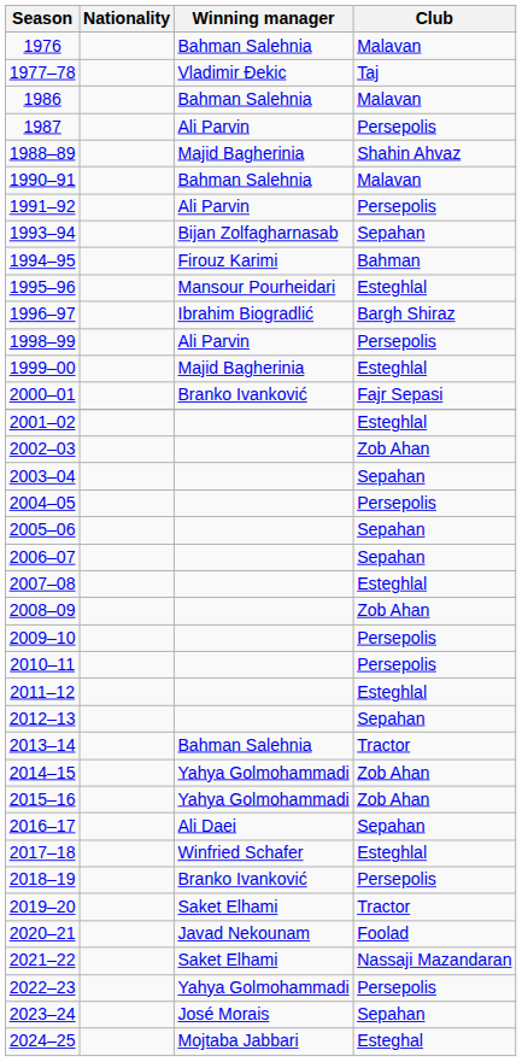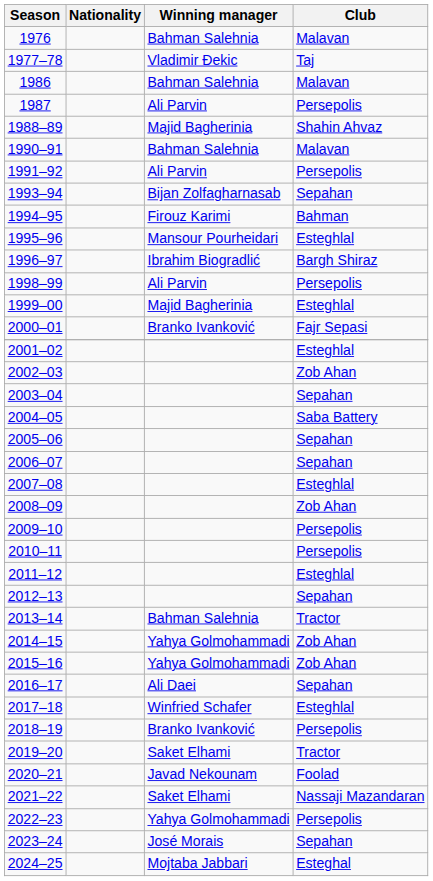 <table class="sortable wikitable">
 <tr>
 <th>Season</th>
 <th>Nationality</th>
 <th>Winning manager</th>
 <th>Club</th>
 </tr>
 <tr>
 <td align=center><a href='#'>1976</a></td>
 <td></td>
 <td><a href='#'>Bahman Salehnia</a></td>
 <td><a href='#'>Malavan</a></td>
 </tr>
 <tr>
 <td align=center><a href='#'>1977–78</a></td>
 <td></td>
 <td><a href='#'>Vladimir Đekic</a></td>
 <td><a href='#'>Taj</a></td>
 </tr>
 <tr>
 <td align=center><a href='#'>1986</a></td>
 <td></td>
 <td><a href='#'>Bahman Salehnia</a></td>
 <td><a href='#'>Malavan</a></td>
 </tr>
 <tr>
 <td align=center><a href='#'>1987</a></td>
 <td></td>
 <td><a href='#'>Ali Parvin</a></td>
 <td><a href='#'>Persepolis</a></td>
 </tr>
 <tr>
 <td align=center><a href='#'>1988–89</a></td>
 <td></td>
 <td><a href='#'>Majid Bagherinia</a></td>
 <td><a href='#'>Shahin Ahvaz</a></td>
 </tr>
 <tr>
 <td align=center><a href='#'>1990–91</a></td>
 <td></td>
 <td><a href='#'>Bahman Salehnia</a></td>
 <td><a href='#'>Malavan</a></td>
 </tr>
 <tr>
 <td align=center><a href='#'>1991–92</a></td>
 <td></td>
 <td><a href='#'>Ali Parvin</a></td>
 <td><a href='#'>Persepolis</a></td>
 </tr>
 <tr>
 <td align=center><a href='#'>1993–94</a></td>
 <td></td>
 <td><a href='#'>Bijan Zolfagharnasab</a></td>
 <td><a href='#'>Sepahan</a></td>
 </tr>
 <tr>
 <td align=center><a href='#'>1994–95</a></td>
 <td></td>
 <td><a href='#'>Firouz Karimi</a></td>
 <td><a href='#'>Bahman</a></td>
 </tr>
 <tr>
 <td align=center><a href='#'>1995–96</a></td>
 <td></td>
 <td><a href='#'>Mansour Pourheidari</a></td>
 <td><a href='#'>Esteghlal</a></td>
 </tr>
 <tr>
 <td align=center><a href='#'>1996–97</a></td>
 <td></td>
 <td><a href='#'>Ibrahim Biogradlić</a></td>
 <td><a href='#'>Bargh Shiraz</a></td>
 </tr>
 <tr>
 <td align=center><a href='#'>1998–99</a></td>
 <td></td>
 <td><a href='#'>Ali Parvin</a></td>
 <td><a href='#'>Persepolis</a></td>
 </tr>
 <tr>
 <td align=center><a href='#'>1999–00</a></td>
 <td></td>
 <td><a href='#'>Majid Bagherinia</a></td>
 <td><a href='#'>Esteghlal</a></td>
 </tr>
 <tr>
 <td align=center><a href='#'>2000–01</a></td>
 <td></td>
 <td><a href='#'>Branko Ivanković</a></td>
 <td><a href='#'>Fajr Sepasi</a></td>
 </tr>
 <tr>
 </tr>
 <tr>
 <td align=center><a href='#'>2001–02</a></td>
 <td></td>
 <td></td>
 <td><a href='#'>Esteghlal</a></td>
 </tr>
 <tr>
 <td align=center><a href='#'>2002–03</a></td>
 <td></td>
 <td></td>
 <td><a href='#'>Zob Ahan</a></td>
 </tr>
 <tr>
 <td align=center><a href='#'>2003–04</a></td>
 <td></td>
 <td></td>
 <td><a href='#'>Sepahan</a></td>
 </tr>
 <tr>
 <td align=center><a href='#'>2004–05</a></td>
 <td></td>
 <td></td>
-<td><a href='#'>Persepolis</a></td>
+<td><a href='#'>Saba Battery</a></td>
 </tr>
 <tr>
 <td align=center><a href='#'>2005–06</a></td>
 <td></td>
 <td></td>
 <td><a href='#'>Sepahan</a></td>
 </tr>
 <tr>
 <td align=center><a href='#'>2006–07</a></td>
 <td></td>
 <td></td>
 <td><a href='#'>Sepahan</a></td>
 </tr>
 <tr>
 <td align=center><a href='#'>2007–08</a></td>
 <td></td>
 <td></td>
 <td><a href='#'>Esteghlal</a></td>
 </tr>
 <tr>
 <td align=center><a href='#'>2008–09</a></td>
 <td></td>
 <td></td>
 <td><a href='#'>Zob Ahan</a></td>
 </tr>
 <tr>
 <td align=center><a href='#'>2009–10</a></td>
 <td></td>
 <td></td>
 <td><a href='#'>Persepolis</a></td>
 </tr>
 <tr>
 <td align=center><a href='#'>2010–11</a></td>
 <td></td>
 <td></td>
 <td><a href='#'>Persepolis</a></td>
 </tr>
 <tr>
 <td align=center><a href='#'>2011–12</a></td>
 <td></td>
 <td></td>
 <td><a href='#'>Esteghlal</a></td>
 </tr>
 <tr>
 <td align=center><a href='#'>2012–13</a></td>
 <td></td>
 <td></td>
 <td><a href='#'>Sepahan</a></td>
 </tr>
 <tr>
 <td align=center><a href='#'>2013–14</a></td>
 <td></td>
 <td><a href='#'>Bahman Salehnia</a></td>
 <td><a href='#'>Tractor</a></td>
 </tr>
 <tr>
 <td align=center><a href='#'>2014–15</a></td>
 <td></td>
 <td><a href='#'>Yahya Golmohammadi</a></td>
 <td><a href='#'>Zob Ahan</a></td>
 </tr>
 <tr>
 <td align=center><a href='#'>2015–16</a></td>
 <td></td>
 <td><a href='#'>Yahya Golmohammadi</a></td>
 <td><a href='#'>Zob Ahan</a></td>
 </tr>
 <tr>
 <td align=center><a href='#'>2016–17</a></td>
 <td></td>
 <td><a href='#'>Ali Daei</a></td>
 <td><a href='#'>Sepahan</a></td>
 </tr>
 <tr>
 <td align=center><a href='#'>2017–18</a></td>
 <td></td>
 <td><a href='#'>Winfried Schafer</a></td>
 <td><a href='#'>Esteghlal</a></td>
 </tr>
 <tr>
 <td align=center><a href='#'>2018–19</a></td>
 <td></td>
 <td><a href='#'>Branko Ivanković</a></td>
 <td><a href='#'>Persepolis</a></td>
 </tr>
 <tr>
 <td align=center><a href='#'>2019–20</a></td>
 <td></td>
 <td><a href='#'>Saket Elhami</a></td>
 <td><a href='#'>Tractor</a></td>
 </tr>
 <tr>
 <td align=center><a href='#'>2020–21</a></td>
 <td></td>
 <td><a href='#'>Javad Nekounam</a></td>
 <td><a href='#'>Foolad</a></td>
 </tr>
 <tr>
 <td align=center><a href='#'>2021–22</a></td>
 <td></td>
 <td><a href='#'>Saket Elhami</a></td>
 <td><a href='#'>Nassaji Mazandaran</a></td>
 </tr>
 <tr>
 <td align=center><a href='#'>2022–23</a></td>
 <td></td>
 <td><a href='#'>Yahya Golmohammadi</a></td>
 <td><a href='#'>Persepolis</a></td>
 </tr>
 <tr>
 <td align=center><a href='#'>2023–24</a></td>
 <td></td>
 <td><a href='#'>José Morais</a></td>
 <td><a href='#'>Sepahan</a></td>
 </tr>
 <tr>
 <td align=center><a href='#'>2024–25</a></td>
 <td></td>
 <td><a href='#'>Mojtaba Jabbari</a></td>
 <td><a href='#'>Esteghal</a></td>
 </tr>
 </table>
